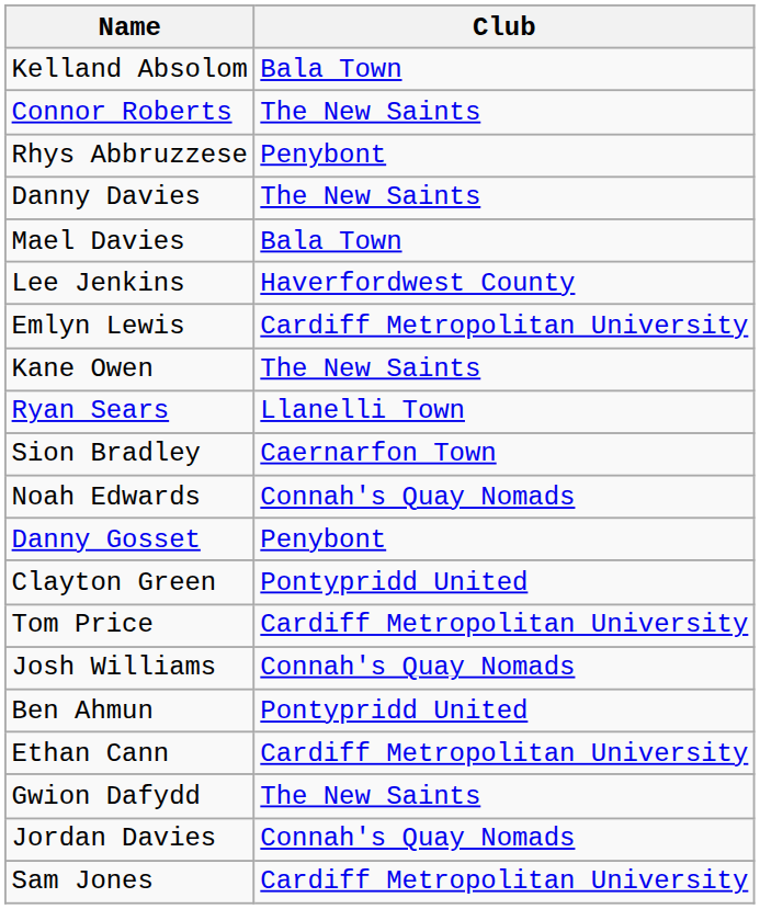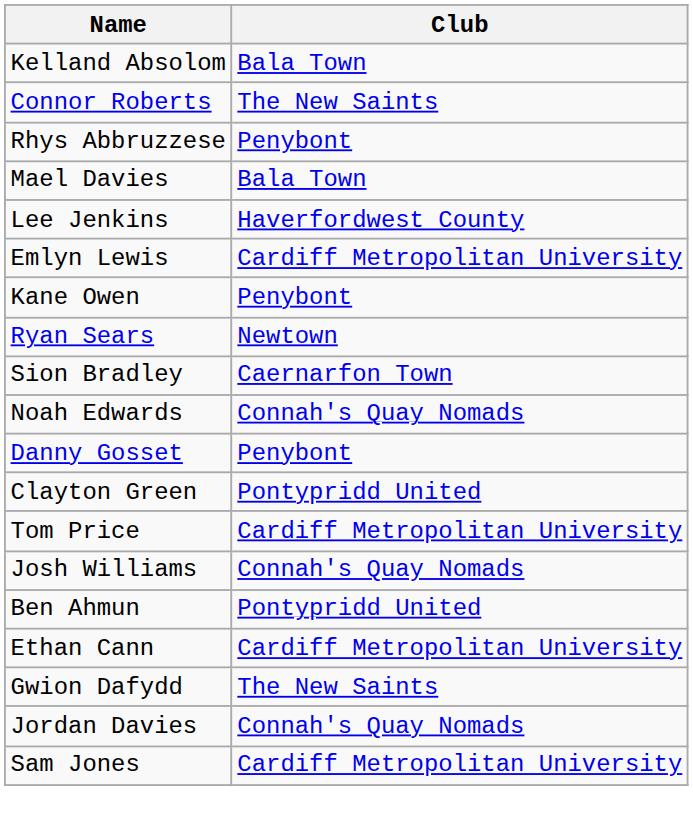 <table class="wikitable sortable">
 <tr>
 <th>Name</th>
 <th>Club</th>
 </tr>
 <tr>
 <td>Kelland Absolom</td>
 <td> <a href='#'>Bala Town</a></td>
 </tr>
 <tr>
 <td><a href='#'>Connor Roberts</a></td>
 <td> <a href='#'>The New Saints</a></td>
 </tr>
 <tr>
 <td>Rhys Abbruzzese</td>
 <td> <a href='#'>Penybont</a></td>
 </tr>
 <tr>
-<td>Danny Davies</td>
-<td> <a href='#'>The New Saints</a></td>
-</tr>
-<tr>
 <td>Mael Davies</td>
 <td> <a href='#'>Bala Town</a></td>
 </tr>
 <tr>
 <td>Lee Jenkins</td>
 <td> <a href='#'>Haverfordwest County</a></td>
 </tr>
 <tr>
 <td>Emlyn Lewis</td>
 <td> <a href='#'>Cardiff Metropolitan University</a></td>
 </tr>
 <tr>
 <td>Kane Owen</td>
-<td> <a href='#'>The New Saints</a></td>
+<td> <a href='#'>Penybont</a></td>
 </tr>
 <tr>
 <td><a href='#'>Ryan Sears</a></td>
-<td> <a href='#'>Llanelli Town</a></td>
+<td> <a href='#'>Newtown</a></td>
 </tr>
 <tr>
 <td>Sion Bradley</td>
 <td> <a href='#'>Caernarfon Town</a></td>
 </tr>
 <tr>
 <td>Noah Edwards</td>
 <td> <a href='#'>Connah's Quay Nomads</a></td>
 </tr>
 <tr>
 <td><a href='#'>Danny Gosset</a></td>
 <td> <a href='#'>Penybont</a></td>
 </tr>
 <tr>
 <td>Clayton Green</td>
 <td> <a href='#'>Pontypridd United</a></td>
 </tr>
 <tr>
 <td>Tom Price</td>
 <td> <a href='#'>Cardiff Metropolitan University</a></td>
 </tr>
 <tr>
 <td>Josh Williams</td>
 <td> <a href='#'>Connah's Quay Nomads</a></td>
 </tr>
 <tr>
 <td>Ben Ahmun</td>
 <td> <a href='#'>Pontypridd United</a></td>
 </tr>
 <tr>
 <td>Ethan Cann</td>
 <td> <a href='#'>Cardiff Metropolitan University</a></td>
 </tr>
 <tr>
 <td>Gwion Dafydd</td>
 <td>  <a href='#'>The New Saints</a></td>
 </tr>
 <tr>
 <td>Jordan Davies</td>
 <td> <a href='#'>Connah's Quay Nomads</a></td>
 </tr>
 <tr>
 <td>Sam Jones</td>
 <td> <a href='#'>Cardiff Metropolitan University</a></td>
 </tr>
 </table>
